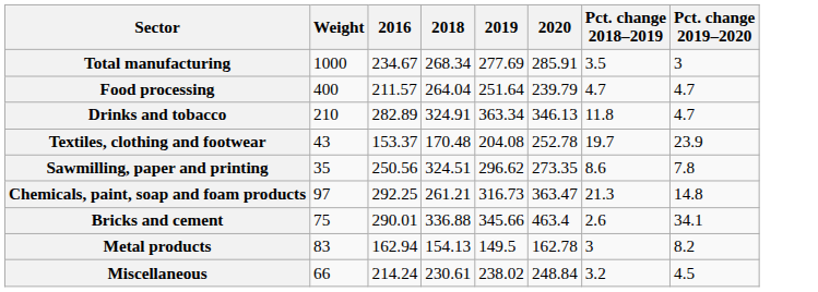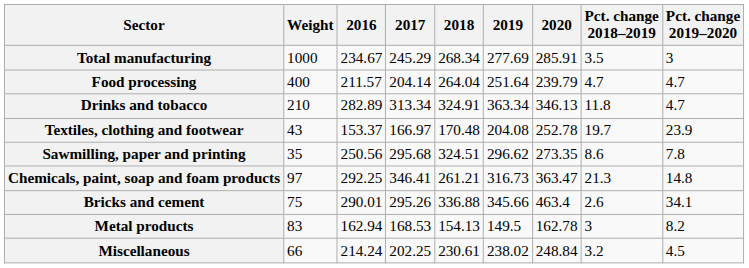 <table class="wikitable">
 <tr>
 <th scope = "col">Sector</th>
 <th scope = "col">Weight</th>
 <th scope = "col">2016</th>
+<th scope = "col">2017</th>
 <th scope = "col">2018</th>
 <th scope = "col">2019</th>
 <th scope = "col">2020</th>
 <th scope = "col">Pct. change<br>2018–2019</th>
 <th scope = "col">Pct. change<br>2019–2020</th>
 </tr>
 <tr>
 <th scope = "row">Total manufacturing</th>
 <td>1000</td>
 <td>234.67</td>
+<td>245.29</td>
 <td>268.34</td>
 <td>277.69</td>
 <td>285.91</td>
 <td>3.5</td>
 <td>3</td>
 </tr>
 <tr>
 <th scope = "row">Food processing</th>
 <td>400</td>
 <td>211.57</td>
+<td>204.14</td>
 <td>264.04</td>
 <td>251.64</td>
 <td>239.79</td>
 <td>4.7</td>
 <td>4.7</td>
 </tr>
 <tr>
 <th scope = "row">Drinks and tobacco</th>
 <td>210</td>
 <td>282.89</td>
+<td>313.34</td>
 <td>324.91</td>
 <td>363.34</td>
 <td>346.13</td>
 <td>11.8</td>
 <td>4.7</td>
 </tr>
 <tr>
 <th scope = "row">Textiles, clothing and footwear</th>
 <td>43</td>
 <td>153.37</td>
+<td>166.97</td>
 <td>170.48</td>
 <td>204.08</td>
 <td>252.78</td>
 <td>19.7</td>
 <td>23.9</td>
 </tr>
 <tr>
 <th scope = "row">Sawmilling, paper and printing</th>
 <td>35</td>
 <td>250.56</td>
+<td>295.68</td>
 <td>324.51</td>
 <td>296.62</td>
 <td>273.35</td>
 <td>8.6</td>
 <td>7.8</td>
 </tr>
 <tr>
 <th scope = "row">Chemicals, paint, soap and foam products</th>
 <td>97</td>
 <td>292.25</td>
+<td>346.41</td>
 <td>261.21</td>
 <td>316.73</td>
 <td>363.47</td>
 <td>21.3</td>
 <td>14.8</td>
 </tr>
 <tr>
 <th scope = "row">Bricks and cement</th>
 <td>75</td>
 <td>290.01</td>
+<td>295.26</td>
 <td>336.88</td>
 <td>345.66</td>
 <td>463.4</td>
 <td>2.6</td>
 <td>34.1</td>
 </tr>
 <tr>
 <th scope = "row">Metal products</th>
 <td>83</td>
 <td>162.94</td>
+<td>168.53</td>
 <td>154.13</td>
 <td>149.5</td>
 <td>162.78</td>
 <td>3</td>
 <td>8.2</td>
 </tr>
 <tr>
 <th scope = "row">Miscellaneous</th>
 <td>66</td>
 <td>214.24</td>
+<td>202.25</td>
 <td>230.61</td>
 <td>238.02</td>
 <td>248.84</td>
 <td>3.2</td>
 <td>4.5</td>
 </tr>
 </table>
